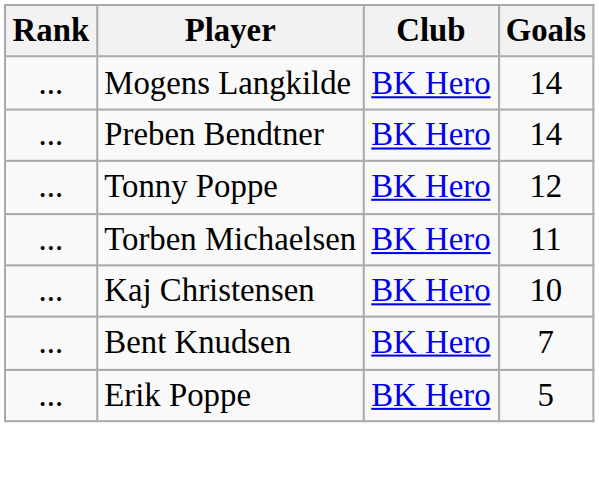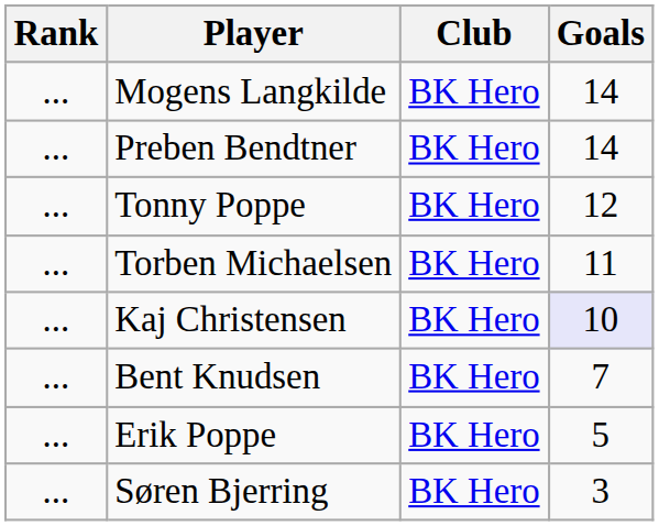 <table class="wikitable" style="text-align:center">
 <tr>
 <th>Rank</th>
 <th>Player</th>
 <th>Club</th>
 <th>Goals</th>
 </tr>
 <tr>
 <td>...</td>
 <td align="left"> Mogens Langkilde</td>
 <td align="left"><a href='#'>BK Hero</a></td>
 <td>14</td>
 </tr>
 <tr>
 <td>...</td>
 <td align="left"> Preben Bendtner</td>
 <td align="left"><a href='#'>BK Hero</a></td>
 <td>14</td>
 </tr>
 <tr>
 <td>...</td>
 <td align="left"> Tonny Poppe</td>
 <td align="left"><a href='#'>BK Hero</a></td>
 <td>12</td>
 </tr>
 <tr>
 <td>...</td>
 <td align="left"> Torben Michaelsen</td>
 <td align="left"><a href='#'>BK Hero</a></td>
 <td>11</td>
 </tr>
 <tr>
 <td>...</td>
 <td align="left"> Kaj Christensen</td>
 <td align="left"><a href='#'>BK Hero</a></td>
-<td>10</td>
+<td style="background: lavender;">10</td>
 </tr>
 <tr>
 <td>...</td>
 <td align="left"> Bent Knudsen</td>
 <td align="left"><a href='#'>BK Hero</a></td>
 <td>7</td>
 </tr>
 <tr>
 <td>...</td>
 <td align="left"> Erik Poppe</td>
 <td align="left"><a href='#'>BK Hero</a></td>
 <td>5</td>
 </tr>
+<tr>
+<td>...</td>
+<td align="left"> Søren Bjerring</td>
+<td align="left"><a href='#'>BK Hero</a></td>
+<td>3</td>
+</tr>
 </table>
